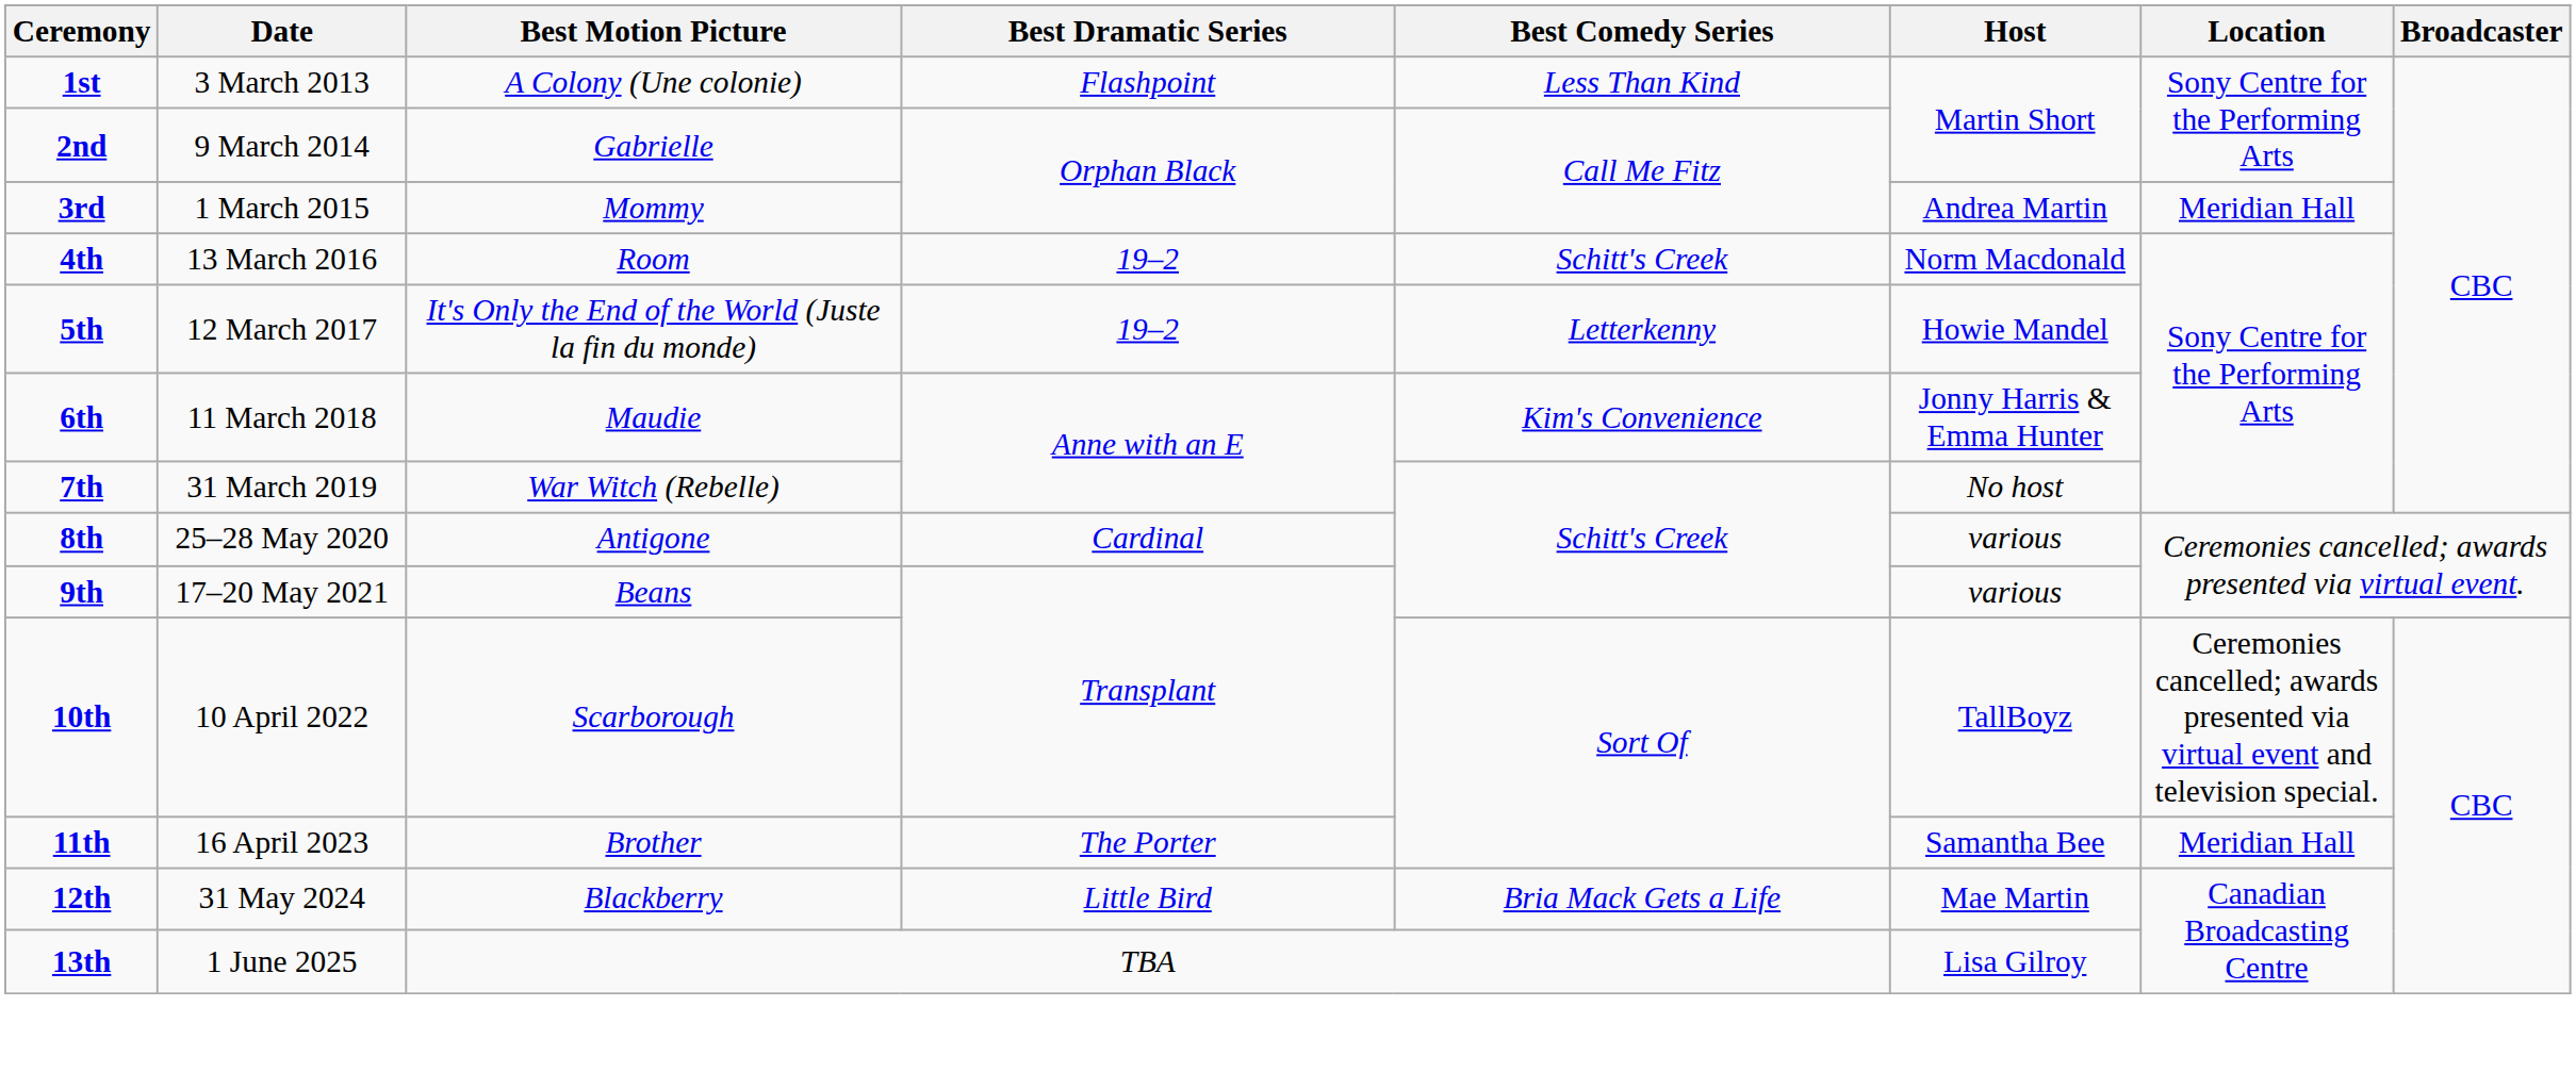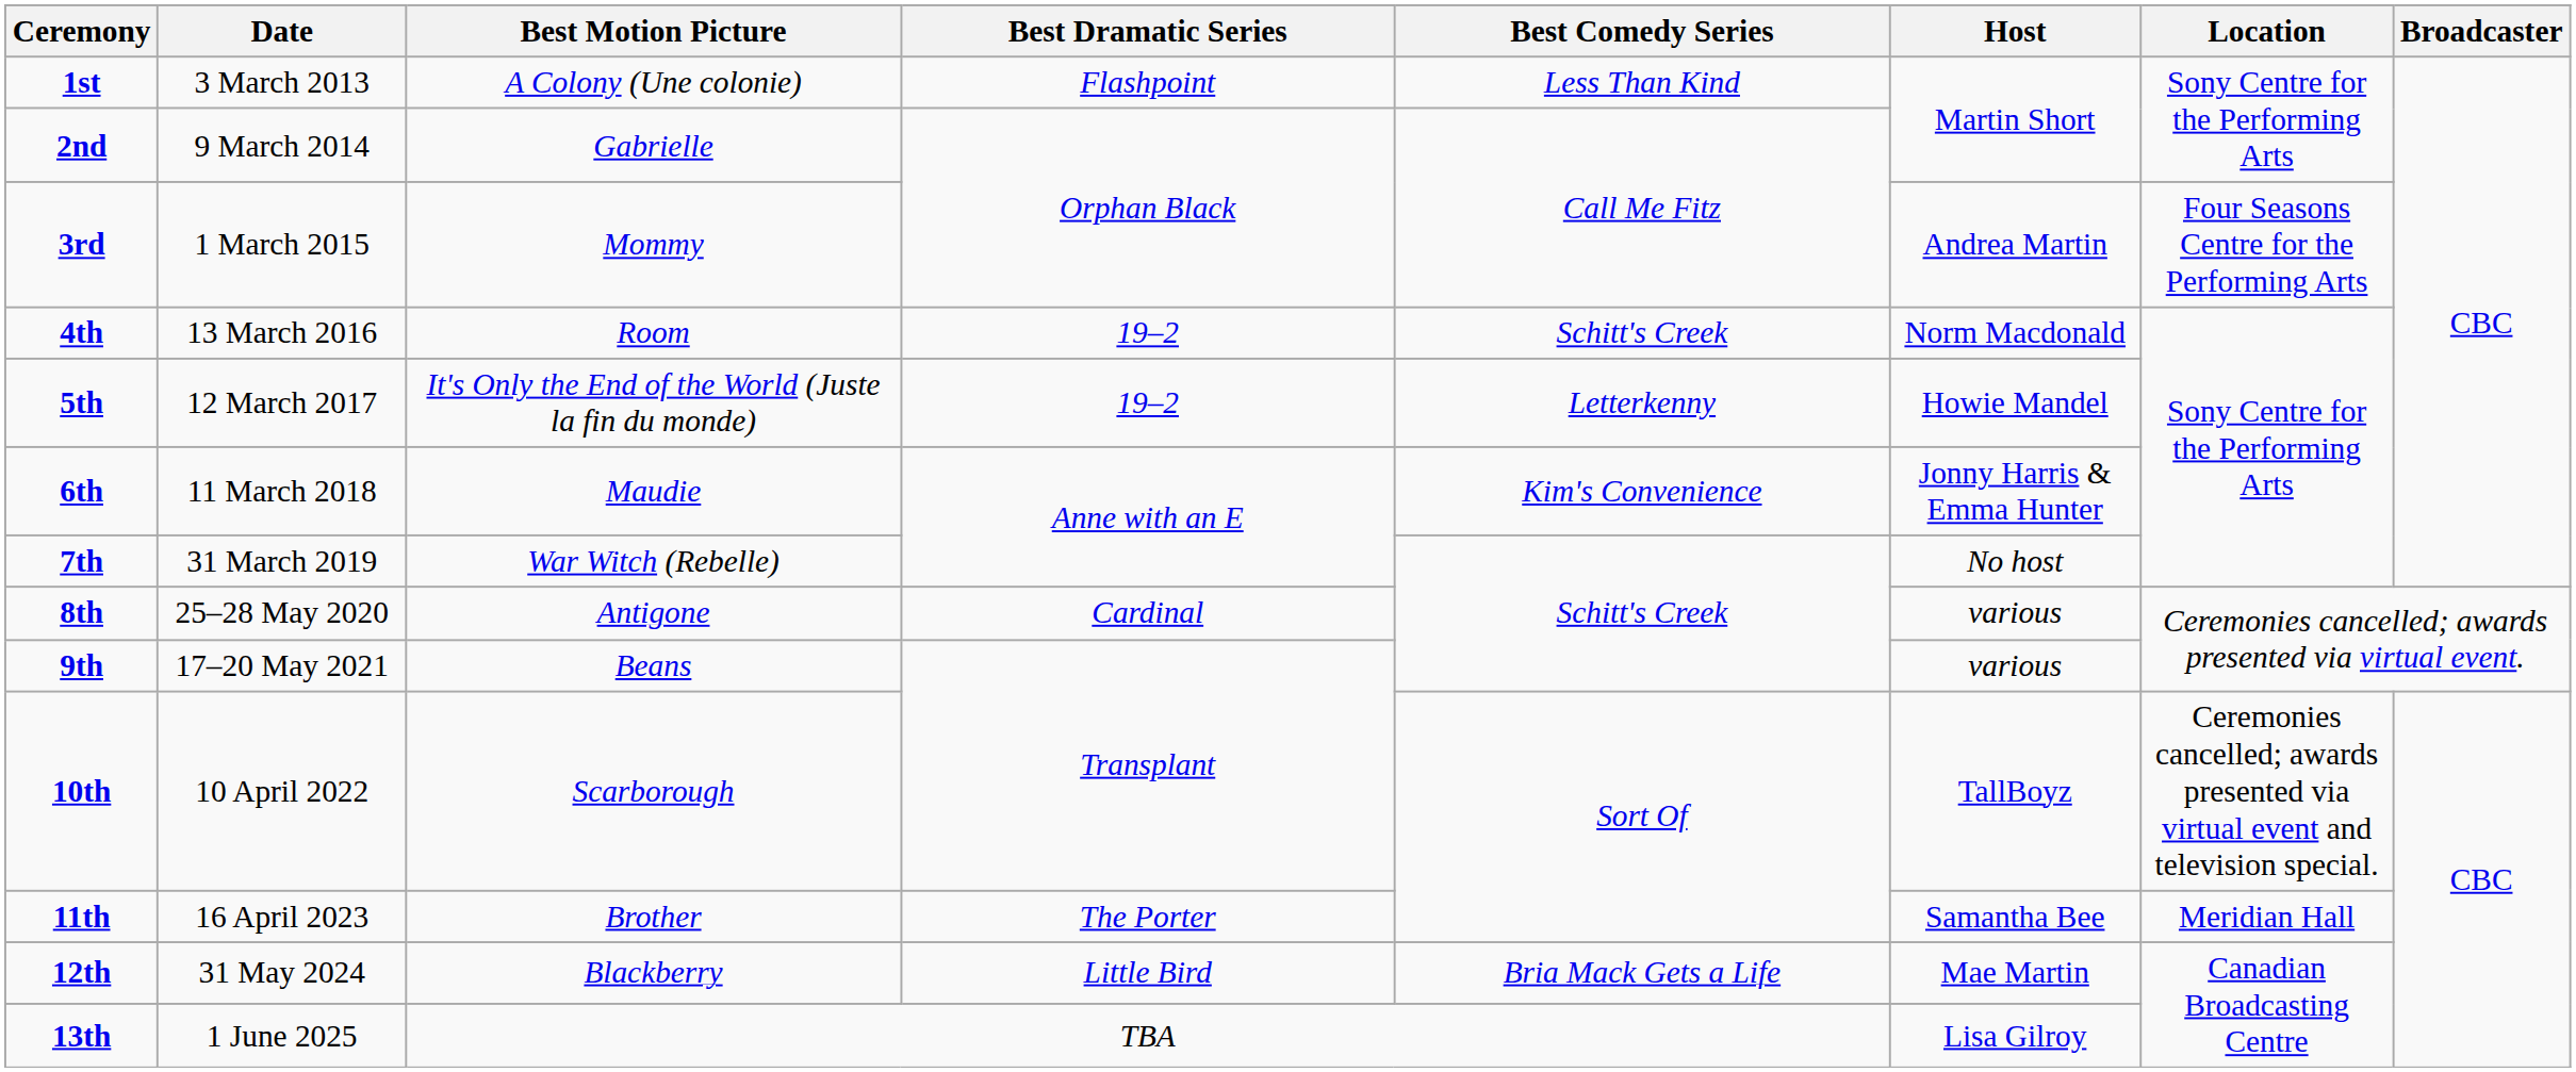 <table class="wikitable" style="text-align: center; font-size:95%;">
 <tr>
 <th scope="col" width="5%">Ceremony</th>
 <th scope="col" width="10%">Date</th>
 <th scope="col" width="20%">Best Motion Picture</th>
 <th scope="col" width="20%">Best Dramatic Series</th>
 <th scope="col" width="20%">Best Comedy Series</th>
 <th scope="col" width="10%">Host</th>
 <th scope="col" width="10%">Location</th>
 <th scope="col" width="5%">Broadcaster</th>
 </tr>
 <tr>
 <td><strong><a href='#'>1st</a></strong></td>
 <td>3 March 2013</td>
 <td><em><a href='#'>A Colony</a> (Une colonie)</em></td>
 <td><em><a href='#'>Flashpoint</a></em></td>
 <td><em><a href='#'>Less Than Kind</a></em></td>
 <td rowspan=2><a href='#'>Martin Short</a></td>
 <td rowspan=2><a href='#'>Sony Centre for the Performing Arts</a></td>
 <td rowspan="7"><a href='#'>CBC</a></td>
 </tr>
 <tr>
 <td><strong><a href='#'>2nd</a></strong></td>
 <td>9 March 2014</td>
 <td><em><a href='#'>Gabrielle</a></em></td>
 <td rowspan=2><em><a href='#'>Orphan Black</a></em></td>
 <td rowspan=2><em><a href='#'>Call Me Fitz</a></em></td>
 </tr>
 <tr>
 <td><strong><a href='#'>3rd</a></strong></td>
 <td>1 March 2015</td>
 <td><em><a href='#'>Mommy</a></em></td>
 <td><a href='#'>Andrea Martin</a></td>
-<td><a href='#'>Meridian Hall</a></td>
+<td><a href='#'>Four Seasons Centre for the Performing Arts</a></td>
 </tr>
 <tr>
 <td><strong><a href='#'>4th</a></strong></td>
 <td>13 March 2016</td>
 <td><em><a href='#'>Room</a></em></td>
 <td><em><a href='#'>19–2</a></em></td>
 <td><em><a href='#'>Schitt's Creek</a></em></td>
 <td><a href='#'>Norm Macdonald</a></td>
 <td rowspan=4><a href='#'>Sony Centre for the Performing Arts</a></td>
 </tr>
 <tr>
 <td><strong><a href='#'>5th</a></strong></td>
 <td>12 March 2017</td>
 <td><em><a href='#'>It's Only the End of the World</a> (Juste la fin du monde)</em></td>
 <td><em><a href='#'>19–2</a></em></td>
 <td><em><a href='#'>Letterkenny</a></em></td>
 <td><a href='#'>Howie Mandel</a></td>
 </tr>
 <tr>
 <td><strong><a href='#'>6th</a></strong></td>
 <td>11 March 2018</td>
 <td><em><a href='#'>Maudie</a></em></td>
 <td rowspan=2><em><a href='#'>Anne with an E</a></em></td>
 <td><em><a href='#'>Kim's Convenience</a></em></td>
 <td><a href='#'>Jonny Harris</a> & <a href='#'>Emma Hunter</a></td>
 </tr>
 <tr>
 <td><strong><a href='#'>7th</a></strong></td>
 <td>31 March 2019</td>
 <td><em><a href='#'>War Witch</a> (Rebelle)</em></td>
 <td rowspan=3><em><a href='#'>Schitt's Creek</a></em></td>
 <td><em>No host</em></td>
 </tr>
 <tr>
 <td><strong><a href='#'>8th</a></strong></td>
 <td>25–28 May 2020</td>
 <td><em><a href='#'>Antigone</a></em></td>
 <td><em><a href='#'>Cardinal</a></em></td>
 <td><em>various</em></td>
 <td rowspan=2 colspan=2><em>Ceremonies cancelled; awards presented via <a href='#'>virtual event</a>.</em></td>
 </tr>
 <tr>
 <td><strong><a href='#'>9th</a></strong></td>
 <td>17–20 May 2021</td>
 <td><em><a href='#'>Beans</a></em></td>
 <td rowspan=2><em><a href='#'>Transplant</a></em></td>
 <td><em>various</em></td>
 </tr>
 <tr>
 <td><strong><a href='#'>10th</a></strong></td>
 <td>10 April 2022</td>
 <td><em><a href='#'>Scarborough</a></em></td>
 <td rowspan=2><em><a href='#'>Sort Of</a></em></td>
 <td><a href='#'>TallBoyz</a></td>
 <td>Ceremonies cancelled; awards presented via <a href='#'>virtual event</a> and television special.</td>
 <td rowspan="4"><a href='#'>CBC</a></td>
 </tr>
 <tr>
 <td><strong><a href='#'>11th</a></strong></td>
 <td>16 April 2023</td>
 <td><em><a href='#'>Brother</a></em></td>
 <td><em><a href='#'>The Porter</a></em></td>
 <td><a href='#'>Samantha Bee</a></td>
 <td><a href='#'>Meridian Hall</a></td>
 </tr>
 <tr>
 <td><strong><a href='#'>12th</a></strong></td>
 <td>31 May 2024</td>
 <td><em><a href='#'>Blackberry</a></em></td>
 <td><em><a href='#'>Little Bird</a></em></td>
 <td><em><a href='#'>Bria Mack Gets a Life</a></em></td>
 <td><a href='#'>Mae Martin</a></td>
 <td rowspan=2><a href='#'>Canadian Broadcasting Centre</a></td>
 </tr>
 <tr>
 <td><strong><a href='#'>13th</a></strong></td>
 <td>1 June 2025</td>
 <td colspan=3><em>TBA</em></td>
 <td><a href='#'>Lisa Gilroy</a></td>
 </tr>
 </table>
